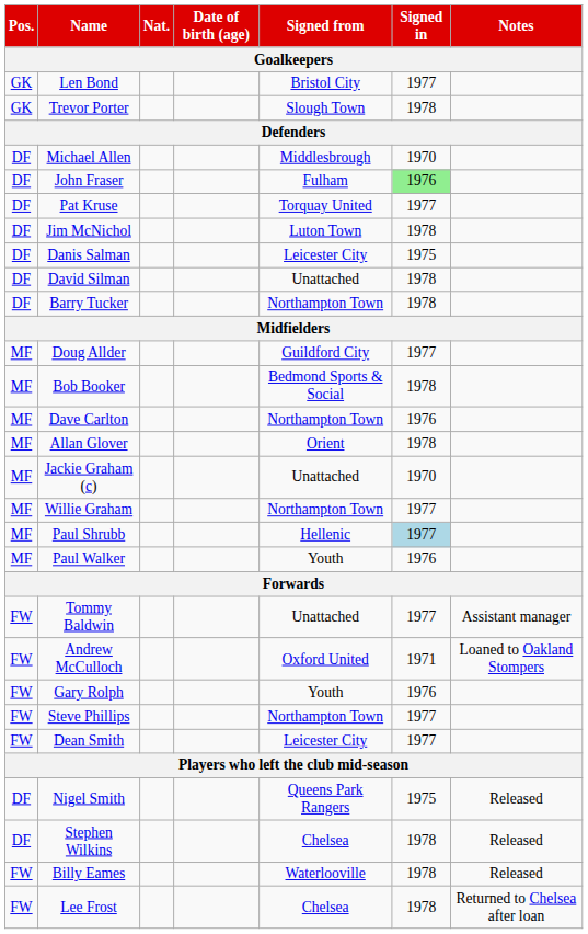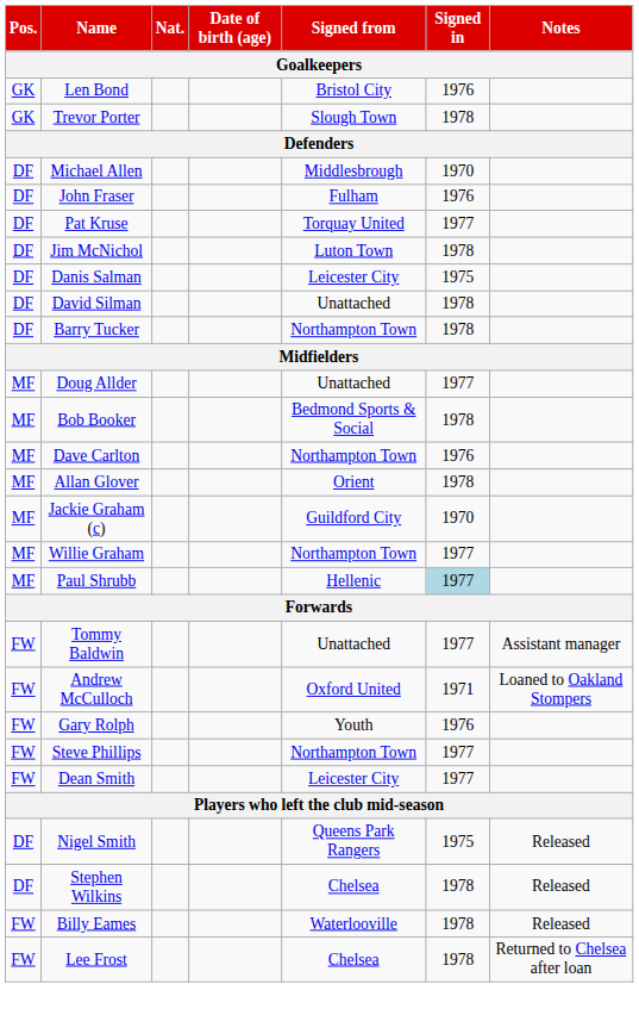 <table class="wikitable" style="text-align:center; font-size:90%; width:90%;">
 <tr>
 <th style="background:#d00; color:white; text-align:center;">Pos.</th>
 <th style="background:#d00; color:white; text-align:center;">Name</th>
 <th style="background:#d00; color:white; text-align:center;">Nat.</th>
 <th style="background:#d00; color:white; text-align:center;">Date of birth (age)</th>
 <th style="background:#d00; color:white; text-align:center;">Signed from</th>
 <th style="background:#d00; color:white; text-align:center;">Signed in</th>
 <th style="background:#d00; color:white; text-align:center;">Notes</th>
 </tr>
 <tr>
 <th colspan="7">Goalkeepers</th>
 </tr>
 <tr>
 <td><a href='#'>GK</a></td>
 <td><a href='#'>Len Bond</a></td>
 <td></td>
 <td></td>
 <td><a href='#'>Bristol City</a></td>
-<td>1977</td>
+<td>1976</td>
 <td></td>
 </tr>
 <tr>
 <td><a href='#'>GK</a></td>
 <td><a href='#'>Trevor Porter</a></td>
 <td></td>
 <td></td>
 <td><a href='#'>Slough Town</a></td>
 <td>1978</td>
 <td></td>
 </tr>
 <tr>
 <th colspan="7">Defenders</th>
 </tr>
 <tr>
 <td><a href='#'>DF</a></td>
 <td><a href='#'>Michael Allen</a></td>
 <td></td>
 <td></td>
 <td><a href='#'>Middlesbrough</a></td>
 <td>1970</td>
 <td></td>
 </tr>
 <tr>
 <td><a href='#'>DF</a></td>
 <td><a href='#'>John Fraser</a></td>
 <td></td>
 <td></td>
 <td><a href='#'>Fulham</a></td>
-<td style="background: lightgreen;">1976</td>
+<td>1976</td>
 <td></td>
 </tr>
 <tr>
 <td><a href='#'>DF</a></td>
 <td><a href='#'>Pat Kruse</a></td>
 <td></td>
 <td></td>
 <td><a href='#'>Torquay United</a></td>
 <td>1977</td>
 <td></td>
 </tr>
 <tr>
 <td><a href='#'>DF</a></td>
 <td><a href='#'>Jim McNichol</a></td>
 <td></td>
 <td></td>
 <td><a href='#'>Luton Town</a></td>
 <td>1978</td>
 <td></td>
 </tr>
 <tr>
 <td><a href='#'>DF</a></td>
 <td><a href='#'>Danis Salman</a></td>
 <td></td>
 <td></td>
 <td><a href='#'>Leicester City</a></td>
 <td>1975</td>
 <td></td>
 </tr>
 <tr>
 <td><a href='#'>DF</a></td>
 <td><a href='#'>David Silman</a></td>
 <td></td>
 <td></td>
 <td>Unattached</td>
 <td>1978</td>
 <td></td>
 </tr>
 <tr>
 <td><a href='#'>DF</a></td>
 <td><a href='#'>Barry Tucker</a></td>
 <td></td>
 <td></td>
 <td><a href='#'>Northampton Town</a></td>
 <td>1978</td>
 <td></td>
 </tr>
 <tr>
 <th colspan="7">Midfielders</th>
 </tr>
 <tr>
 <td><a href='#'>MF</a></td>
 <td><a href='#'>Doug Allder</a></td>
 <td></td>
 <td></td>
-<td><a href='#'>Guildford City</a></td>
+<td>Unattached</td>
 <td>1977</td>
 <td></td>
 </tr>
 <tr>
 <td><a href='#'>MF</a></td>
 <td><a href='#'>Bob Booker</a></td>
 <td></td>
 <td></td>
 <td><a href='#'>Bedmond Sports & Social</a></td>
 <td>1978</td>
 <td></td>
 </tr>
 <tr>
 <td><a href='#'>MF</a></td>
 <td><a href='#'>Dave Carlton</a></td>
 <td></td>
 <td></td>
 <td><a href='#'>Northampton Town</a></td>
 <td>1976</td>
 <td></td>
 </tr>
 <tr>
 <td><a href='#'>MF</a></td>
 <td><a href='#'>Allan Glover</a></td>
 <td></td>
 <td></td>
 <td><a href='#'>Orient</a></td>
 <td>1978</td>
 <td></td>
 </tr>
 <tr>
 <td><a href='#'>MF</a></td>
 <td><a href='#'>Jackie Graham</a> (<a href='#'>c</a>)</td>
 <td></td>
 <td></td>
-<td>Unattached</td>
+<td><a href='#'>Guildford City</a></td>
 <td>1970</td>
 <td></td>
 </tr>
 <tr>
 <td><a href='#'>MF</a></td>
 <td><a href='#'>Willie Graham</a></td>
 <td></td>
 <td></td>
 <td><a href='#'>Northampton Town</a></td>
 <td>1977</td>
 <td></td>
 </tr>
 <tr>
 <td><a href='#'>MF</a></td>
 <td><a href='#'>Paul Shrubb</a></td>
 <td></td>
 <td></td>
 <td><a href='#'>Hellenic</a></td>
 <td style="background: lightblue;">1977</td>
-<td></td>
-</tr>
-<tr>
-<td><a href='#'>MF</a></td>
-<td><a href='#'>Paul Walker</a></td>
-<td></td>
-<td></td>
-<td>Youth</td>
-<td>1976</td>
 <td></td>
 </tr>
 <tr>
 <th colspan="7">Forwards</th>
 </tr>
 <tr>
 <td><a href='#'>FW</a></td>
 <td><a href='#'>Tommy Baldwin</a></td>
 <td></td>
 <td></td>
 <td>Unattached</td>
 <td>1977</td>
 <td>Assistant manager</td>
 </tr>
 <tr>
 <td><a href='#'>FW</a></td>
 <td><a href='#'>Andrew McCulloch</a></td>
 <td></td>
 <td></td>
 <td><a href='#'>Oxford United</a></td>
 <td>1971</td>
 <td>Loaned to <a href='#'>Oakland Stompers</a></td>
 </tr>
 <tr>
 <td><a href='#'>FW</a></td>
 <td><a href='#'>Gary Rolph</a></td>
 <td></td>
 <td></td>
 <td>Youth</td>
 <td>1976</td>
 <td></td>
 </tr>
 <tr>
 <td><a href='#'>FW</a></td>
 <td><a href='#'>Steve Phillips</a></td>
 <td></td>
 <td></td>
 <td><a href='#'>Northampton Town</a></td>
 <td>1977</td>
 <td></td>
 </tr>
 <tr>
 <td><a href='#'>FW</a></td>
 <td><a href='#'>Dean Smith</a></td>
 <td></td>
 <td></td>
 <td><a href='#'>Leicester City</a></td>
 <td>1977</td>
 <td></td>
 </tr>
 <tr>
 <th colspan="7">Players who left the club mid-season</th>
 </tr>
 <tr>
 <td><a href='#'>DF</a></td>
 <td><a href='#'>Nigel Smith</a></td>
 <td></td>
 <td></td>
 <td><a href='#'>Queens Park Rangers</a></td>
 <td>1975</td>
 <td>Released</td>
 </tr>
 <tr>
 <td><a href='#'>DF</a></td>
 <td><a href='#'>Stephen Wilkins</a></td>
 <td></td>
 <td></td>
 <td><a href='#'>Chelsea</a></td>
 <td>1978</td>
 <td>Released</td>
 </tr>
 <tr>
 <td><a href='#'>FW</a></td>
 <td><a href='#'>Billy Eames</a></td>
 <td></td>
 <td></td>
 <td><a href='#'>Waterlooville</a></td>
 <td>1978</td>
 <td>Released</td>
 </tr>
 <tr>
 <td><a href='#'>FW</a></td>
 <td><a href='#'>Lee Frost</a></td>
 <td></td>
 <td></td>
 <td><a href='#'>Chelsea</a></td>
 <td>1978</td>
 <td>Returned to <a href='#'>Chelsea</a> after loan</td>
 </tr>
 </table>
